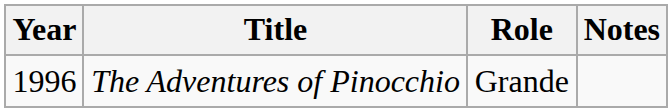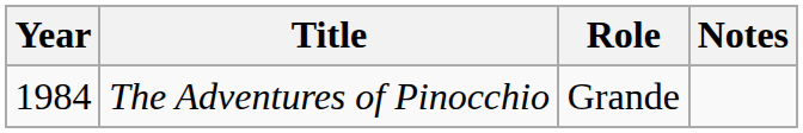 <table class="wikitable sortable">
 <tr>
 <th>Year</th>
 <th>Title</th>
 <th>Role</th>
 <th class="unsortable">Notes</th>
 </tr>
 <tr>
-<td>1996</td>
+<td>1984</td>
 <td><em>The Adventures of Pinocchio</em></td>
 <td>Grande</td>
 <td></td>
 </tr>
 </table>
